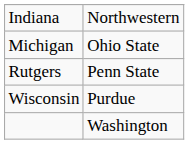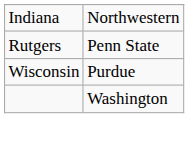 <table class="wikitable">
 <tr>
 </tr>
 <tr>
 <td>Indiana</td>
 <td>Northwestern</td>
-</tr>
-<tr>
-<td>Michigan</td>
-<td>Ohio State</td>
 </tr>
 <tr>
 <td>Rutgers</td>
 <td>Penn State</td>
 </tr>
 <tr>
 <td>Wisconsin</td>
 <td>Purdue</td>
 </tr>
 <tr>
 <td></td>
 <td>Washington</td>
 </tr>
 </table>
